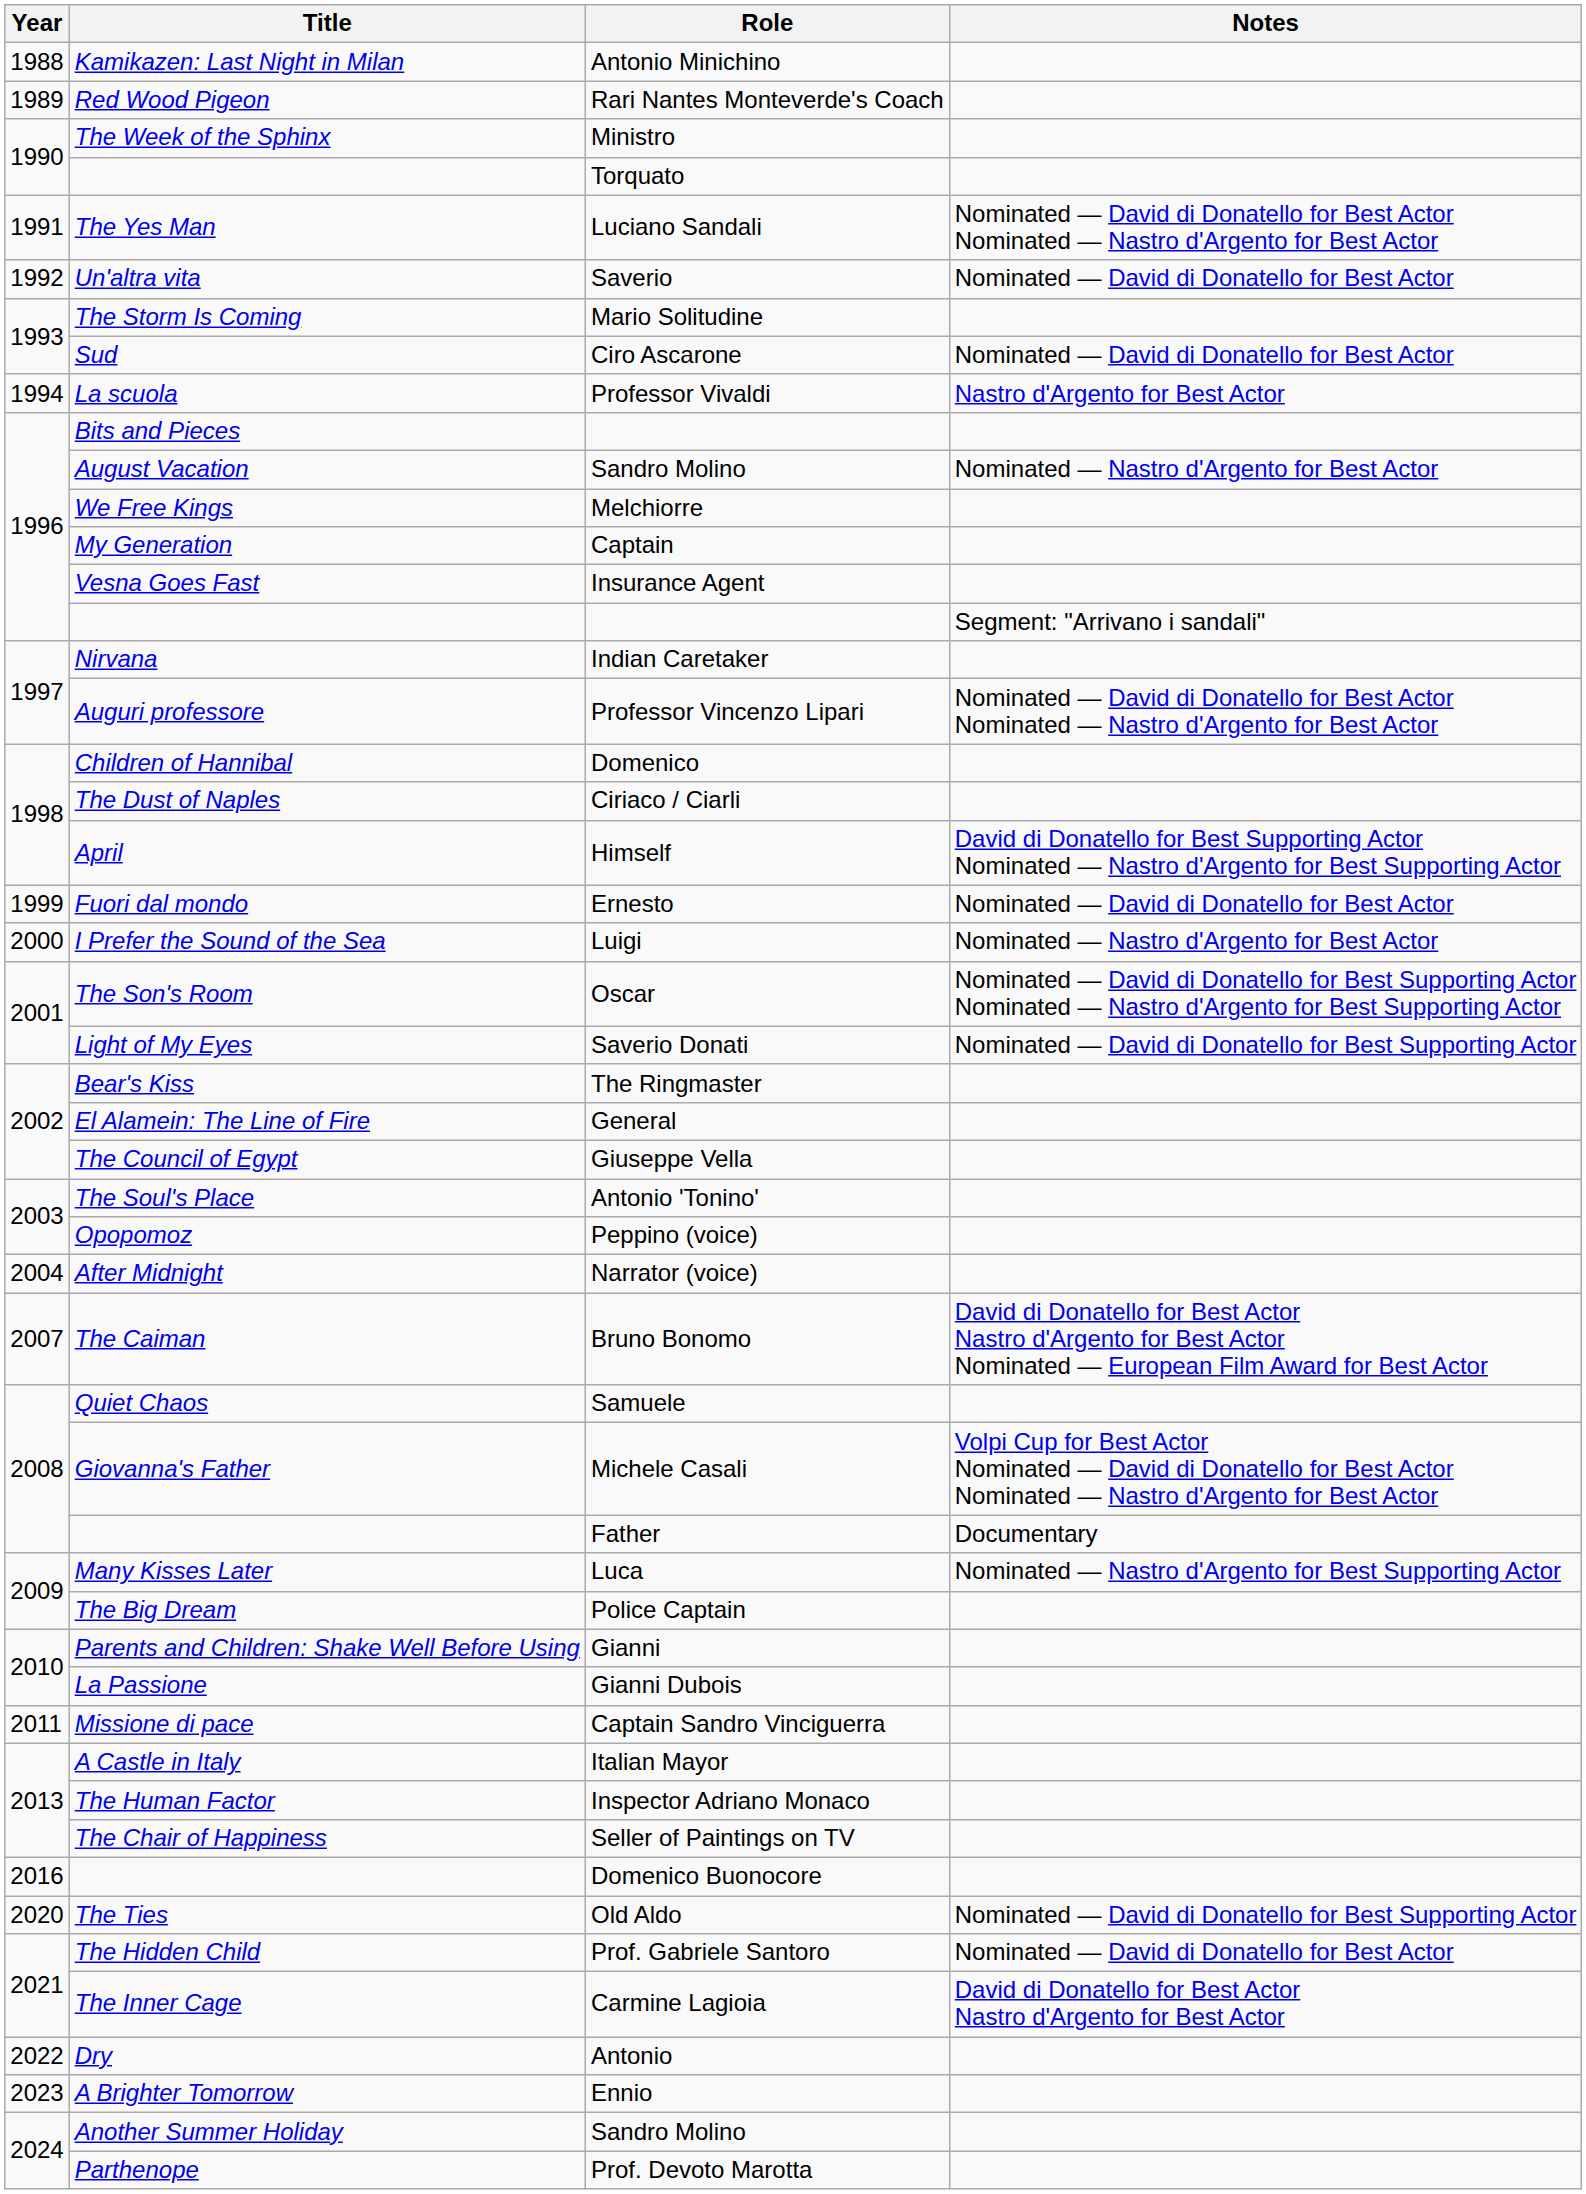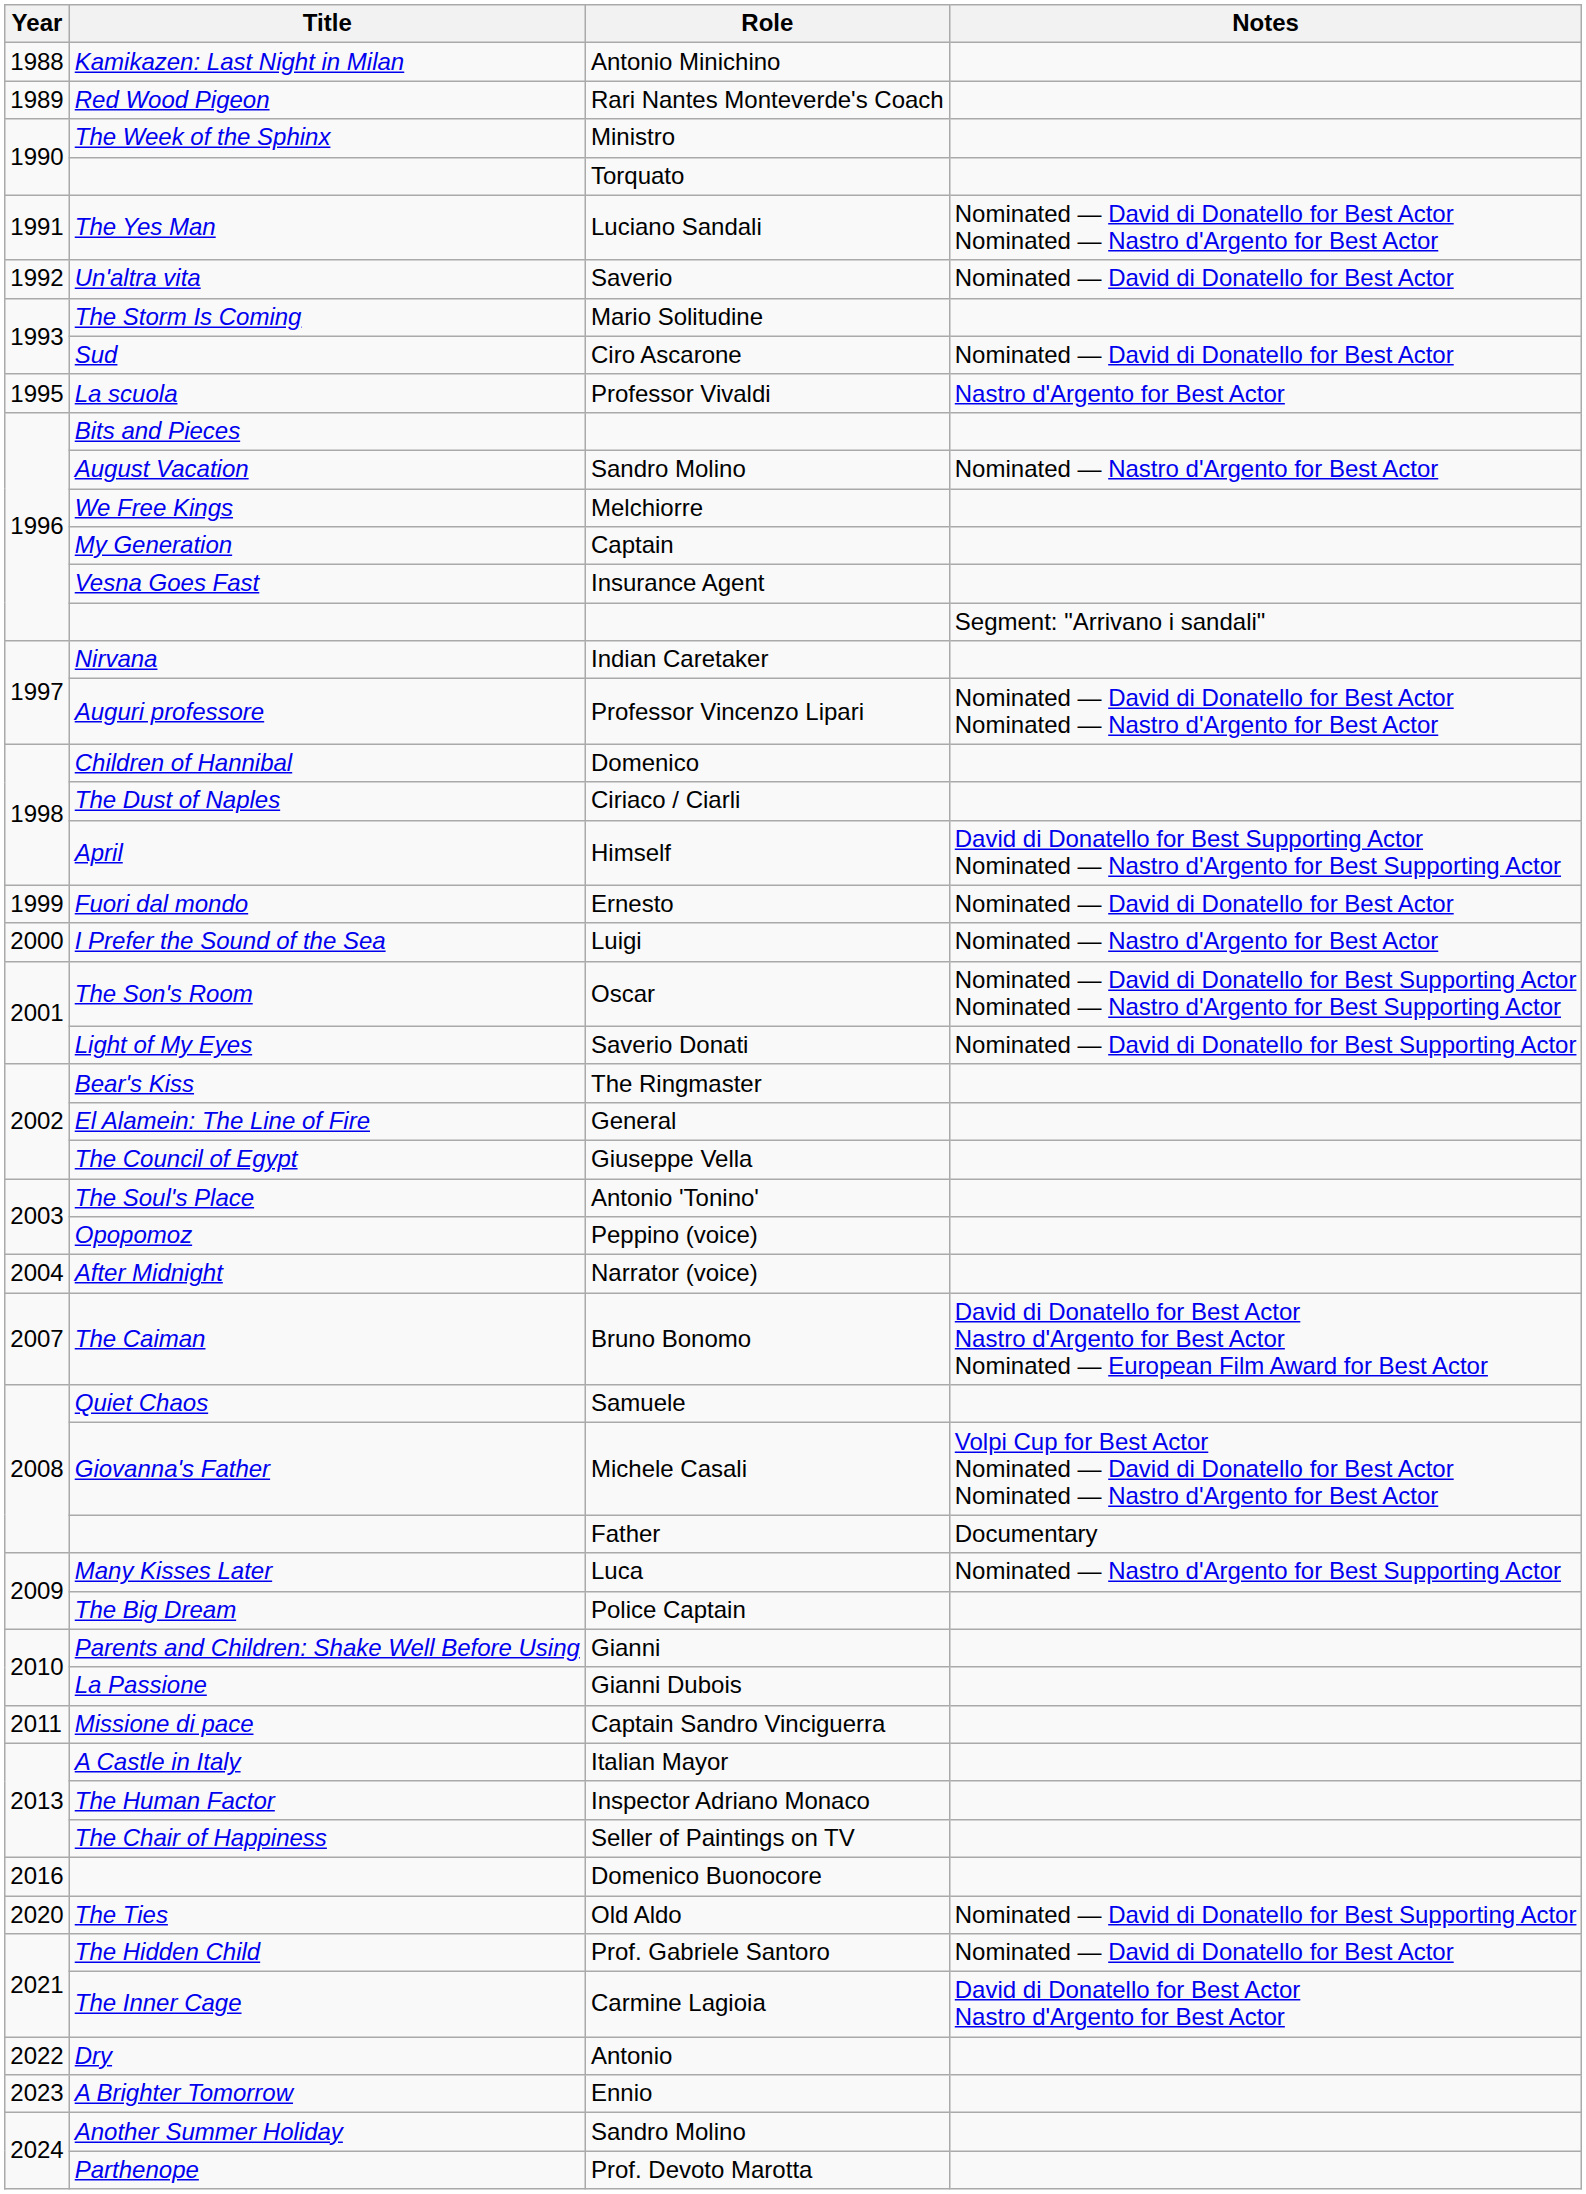 <table class="wikitable sortable">
 <tr>
 <th>Year</th>
 <th>Title</th>
 <th>Role</th>
 <th>Notes</th>
 </tr>
 <tr>
 <td>1988</td>
 <td><em><a href='#'>Kamikazen: Last Night in Milan</a></em></td>
 <td>Antonio Minichino</td>
 <td></td>
 </tr>
 <tr>
 <td>1989</td>
 <td><em><a href='#'>Red Wood Pigeon</a></em></td>
 <td>Rari Nantes Monteverde's Coach</td>
 <td></td>
 </tr>
 <tr>
 <td rowspan="2">1990</td>
 <td><em><a href='#'>The Week of the Sphinx</a></em></td>
 <td>Ministro</td>
 <td></td>
 </tr>
 <tr>
 <td><em></em></td>
 <td>Torquato</td>
 <td></td>
 </tr>
 <tr>
 <td>1991</td>
 <td><em><a href='#'>The Yes Man</a></em></td>
 <td>Luciano Sandali</td>
 <td>Nominated — <a href='#'>David di Donatello for Best Actor</a><br>Nominated — <a href='#'>Nastro d'Argento for Best Actor</a></td>
 </tr>
 <tr>
 <td>1992</td>
 <td><em><a href='#'>Un'altra vita</a></em></td>
 <td>Saverio</td>
 <td>Nominated — <a href='#'>David di Donatello for Best Actor</a></td>
 </tr>
 <tr>
 <td rowspan="2">1993</td>
 <td><em><a href='#'>The Storm Is Coming</a></em></td>
 <td>Mario Solitudine</td>
 <td></td>
 </tr>
 <tr>
 <td><em><a href='#'>Sud</a></em></td>
 <td>Ciro Ascarone</td>
 <td>Nominated — <a href='#'>David di Donatello for Best Actor</a></td>
 </tr>
 <tr>
-<td>1994</td>
+<td>1995</td>
 <td><em><a href='#'>La scuola</a></em></td>
 <td>Professor Vivaldi</td>
 <td><a href='#'>Nastro d'Argento for Best Actor</a></td>
 </tr>
 <tr>
 <td rowspan="6">1996</td>
 <td><em><a href='#'>Bits and Pieces</a></em></td>
 <td></td>
 <td></td>
 </tr>
 <tr>
 <td><em><a href='#'>August Vacation</a></em></td>
 <td>Sandro Molino</td>
 <td>Nominated — <a href='#'>Nastro d'Argento for Best Actor</a></td>
 </tr>
 <tr>
 <td><em><a href='#'>We Free Kings</a></em></td>
 <td>Melchiorre</td>
 <td></td>
 </tr>
 <tr>
 <td><em><a href='#'>My Generation</a></em></td>
 <td>Captain</td>
 <td></td>
 </tr>
 <tr>
 <td><em><a href='#'>Vesna Goes Fast</a></em></td>
 <td>Insurance Agent</td>
 <td></td>
 </tr>
 <tr>
 <td><em></em></td>
 <td></td>
 <td>Segment: "Arrivano i sandali"</td>
 </tr>
 <tr>
 <td rowspan="2">1997</td>
 <td><em><a href='#'>Nirvana</a></em></td>
 <td>Indian Caretaker</td>
 <td></td>
 </tr>
 <tr>
 <td><em><a href='#'>Auguri professore</a></em></td>
 <td>Professor Vincenzo Lipari</td>
 <td>Nominated — <a href='#'>David di Donatello for Best Actor</a><br>Nominated — <a href='#'>Nastro d'Argento for Best Actor</a></td>
 </tr>
 <tr>
 <td rowspan="3">1998</td>
 <td><em><a href='#'>Children of Hannibal</a></em></td>
 <td>Domenico</td>
 <td></td>
 </tr>
 <tr>
 <td><em><a href='#'>The Dust of Naples</a></em></td>
 <td>Ciriaco / Ciarli</td>
 <td></td>
 </tr>
 <tr>
 <td><em><a href='#'>April</a></em></td>
 <td>Himself</td>
 <td><a href='#'>David di Donatello for Best Supporting Actor</a><br>Nominated — <a href='#'>Nastro d'Argento for Best Supporting Actor</a></td>
 </tr>
 <tr>
 <td>1999</td>
 <td><em><a href='#'>Fuori dal mondo</a></em></td>
 <td>Ernesto</td>
 <td>Nominated — <a href='#'>David di Donatello for Best Actor</a></td>
 </tr>
 <tr>
 <td>2000</td>
 <td><em><a href='#'>I Prefer the Sound of the Sea</a></em></td>
 <td>Luigi</td>
 <td>Nominated — <a href='#'>Nastro d'Argento for Best Actor</a></td>
 </tr>
 <tr>
 <td rowspan="2">2001</td>
 <td><em><a href='#'>The Son's Room</a></em></td>
 <td>Oscar</td>
 <td>Nominated — <a href='#'>David di Donatello for Best Supporting Actor</a><br>Nominated — <a href='#'>Nastro d'Argento for Best Supporting Actor</a></td>
 </tr>
 <tr>
 <td><em><a href='#'>Light of My Eyes</a></em></td>
 <td>Saverio Donati</td>
 <td>Nominated — <a href='#'>David di Donatello for Best Supporting Actor</a></td>
 </tr>
 <tr>
 <td rowspan="3">2002</td>
 <td><em><a href='#'>Bear's Kiss</a></em></td>
 <td>The Ringmaster</td>
 <td></td>
 </tr>
 <tr>
 <td><em><a href='#'>El Alamein: The Line of Fire</a></em></td>
 <td>General</td>
 <td></td>
 </tr>
 <tr>
 <td><em><a href='#'>The Council of Egypt</a></em></td>
 <td>Giuseppe Vella</td>
 <td></td>
 </tr>
 <tr>
 <td rowspan="2">2003</td>
 <td><em><a href='#'>The Soul's Place</a></em></td>
 <td>Antonio 'Tonino'</td>
 <td></td>
 </tr>
 <tr>
 <td><em><a href='#'>Opopomoz</a></em></td>
 <td>Peppino (voice)</td>
 <td></td>
 </tr>
 <tr>
 <td>2004</td>
 <td><em><a href='#'>After Midnight</a></em></td>
 <td>Narrator (voice)</td>
 <td></td>
 </tr>
 <tr>
 <td>2007</td>
 <td><em><a href='#'>The Caiman</a></em></td>
 <td>Bruno Bonomo</td>
 <td><a href='#'>David di Donatello for Best Actor</a><br><a href='#'>Nastro d'Argento for Best Actor</a><br>Nominated — <a href='#'>European Film Award for Best Actor</a></td>
 </tr>
 <tr>
 <td rowspan="3">2008</td>
 <td><em><a href='#'>Quiet Chaos</a></em></td>
 <td>Samuele</td>
 <td></td>
 </tr>
 <tr>
 <td><em><a href='#'>Giovanna's Father</a></em></td>
 <td>Michele Casali</td>
 <td><a href='#'>Volpi Cup for Best Actor</a><br>Nominated — <a href='#'>David di Donatello for Best Actor</a><br>Nominated — <a href='#'>Nastro d'Argento for Best Actor</a></td>
 </tr>
 <tr>
 <td><em></em></td>
 <td>Father</td>
 <td>Documentary</td>
 </tr>
 <tr>
 <td rowspan="2">2009</td>
 <td><em><a href='#'>Many Kisses Later</a></em></td>
 <td>Luca</td>
 <td>Nominated — <a href='#'>Nastro d'Argento for Best Supporting Actor</a></td>
 </tr>
 <tr>
 <td><em><a href='#'>The Big Dream</a></em></td>
 <td>Police Captain</td>
 <td></td>
 </tr>
 <tr>
 <td rowspan="2">2010</td>
 <td><em><a href='#'>Parents and Children: Shake Well Before Using</a></em></td>
 <td>Gianni</td>
 <td></td>
 </tr>
 <tr>
 <td><em><a href='#'>La Passione</a></em></td>
 <td>Gianni Dubois</td>
 <td></td>
 </tr>
 <tr>
 <td>2011</td>
 <td><em><a href='#'>Missione di pace</a></em></td>
 <td>Captain Sandro Vinciguerra</td>
 <td></td>
 </tr>
 <tr>
 <td rowspan="3">2013</td>
 <td><em><a href='#'>A Castle in Italy</a></em></td>
 <td>Italian Mayor</td>
 <td></td>
 </tr>
 <tr>
 <td><em><a href='#'>The Human Factor</a></em></td>
 <td>Inspector Adriano Monaco</td>
 <td></td>
 </tr>
 <tr>
 <td><em><a href='#'>The Chair of Happiness</a></em></td>
 <td>Seller of Paintings on TV</td>
 <td></td>
 </tr>
 <tr>
 <td>2016</td>
 <td><em></em></td>
 <td>Domenico Buonocore</td>
 <td></td>
 </tr>
 <tr>
 <td>2020</td>
 <td><em><a href='#'>The Ties</a></em></td>
 <td>Old Aldo</td>
 <td>Nominated — <a href='#'>David di Donatello for Best Supporting Actor</a></td>
 </tr>
 <tr>
 <td rowspan="2">2021</td>
 <td><em><a href='#'>The Hidden Child</a></em></td>
 <td>Prof. Gabriele Santoro</td>
 <td>Nominated — <a href='#'>David di Donatello for Best Actor</a></td>
 </tr>
 <tr>
 <td><em><a href='#'>The Inner Cage</a></em></td>
 <td>Carmine Lagioia</td>
 <td><a href='#'>David di Donatello for Best Actor</a><br><a href='#'>Nastro d'Argento for Best Actor</a></td>
 </tr>
 <tr>
 <td>2022</td>
 <td><em><a href='#'>Dry</a></em></td>
 <td>Antonio</td>
 <td></td>
 </tr>
 <tr>
 <td>2023</td>
 <td><em><a href='#'>A Brighter Tomorrow</a></em></td>
 <td>Ennio</td>
 <td></td>
 </tr>
 <tr>
 <td rowspan="2">2024</td>
 <td><em><a href='#'>Another Summer Holiday</a></em></td>
 <td>Sandro Molino</td>
 <td></td>
 </tr>
 <tr>
 <td><em><a href='#'>Parthenope</a></em></td>
 <td>Prof. Devoto Marotta</td>
 <td></td>
 </tr>
 </table>
